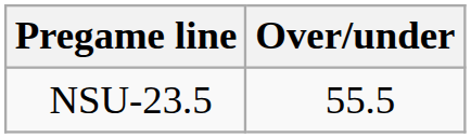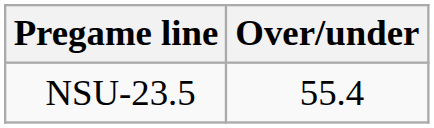 <table class="wikitable">
 <tr align="center">
 <th style=>Pregame line</th>
 <th style=>Over/under</th>
 </tr>
 <tr align="center">
 <td> NSU-23.5</td>
-<td> 55.5</td>
+<td> 55.4</td>
 </tr>
 </table>
